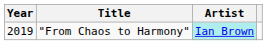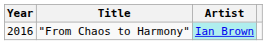 <table class="wikitable sortable">
 <tr>
 <th>Year</th>
 <th>Title</th>
 <th>Artist</th>
 <th></th>
 </tr>
 <tr>
-<td>2019</td>
+<td>2016</td>
 <td>"From Chaos to Harmony"</td>
 <td style="background: paleturquoise;"><a href='#'>Ian Brown</a></td>
 <td></td>
 </tr>
 </table>
